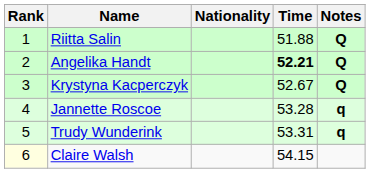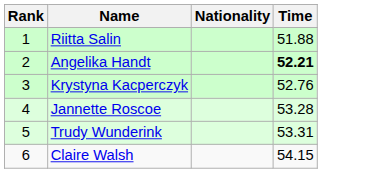 <table class="wikitable sortable" style="text-align:center">
 <tr>
 <th>Rank</th>
 <th>Name</th>
 <th>Nationality</th>
 <th>Time</th>
-<th>Notes</th>
 </tr>
 <tr bgcolor=ccffcc>
 <td>1</td>
 <td align=left><a href='#'>Riitta Salin</a></td>
 <td align=left></td>
 <td>51.88</td>
-<td><strong>Q</strong></td>
 </tr>
 <tr bgcolor=ccffcc>
 <td>2</td>
 <td align=left><a href='#'>Angelika Handt</a></td>
 <td align=left></td>
 <td><strong>52.21</strong></td>
-<td><strong>Q</strong></td>
 </tr>
 <tr bgcolor=ccffcc>
 <td>3</td>
 <td align=left><a href='#'>Krystyna Kacperczyk</a></td>
 <td align=left></td>
-<td>52.67</td>
-<td><strong>Q</strong></td>
+<td>52.76</td>
 </tr>
 <tr bgcolor=ddffdd>
 <td>4</td>
 <td align=left><a href='#'>Jannette Roscoe</a></td>
 <td align=left></td>
 <td>53.28</td>
-<td><strong>q</strong></td>
 </tr>
 <tr bgcolor=ddffdd>
 <td>5</td>
 <td align=left><a href='#'>Trudy Wunderink</a></td>
 <td align=left></td>
 <td>53.31</td>
-<td><strong>q</strong></td>
 </tr>
 <tr>
-<td style="background: lightyellow;">6</td>
+<td>6</td>
 <td align=left><a href='#'>Claire Walsh</a></td>
 <td align=left></td>
 <td>54.15</td>
-<td></td>
 </tr>
 </table>
